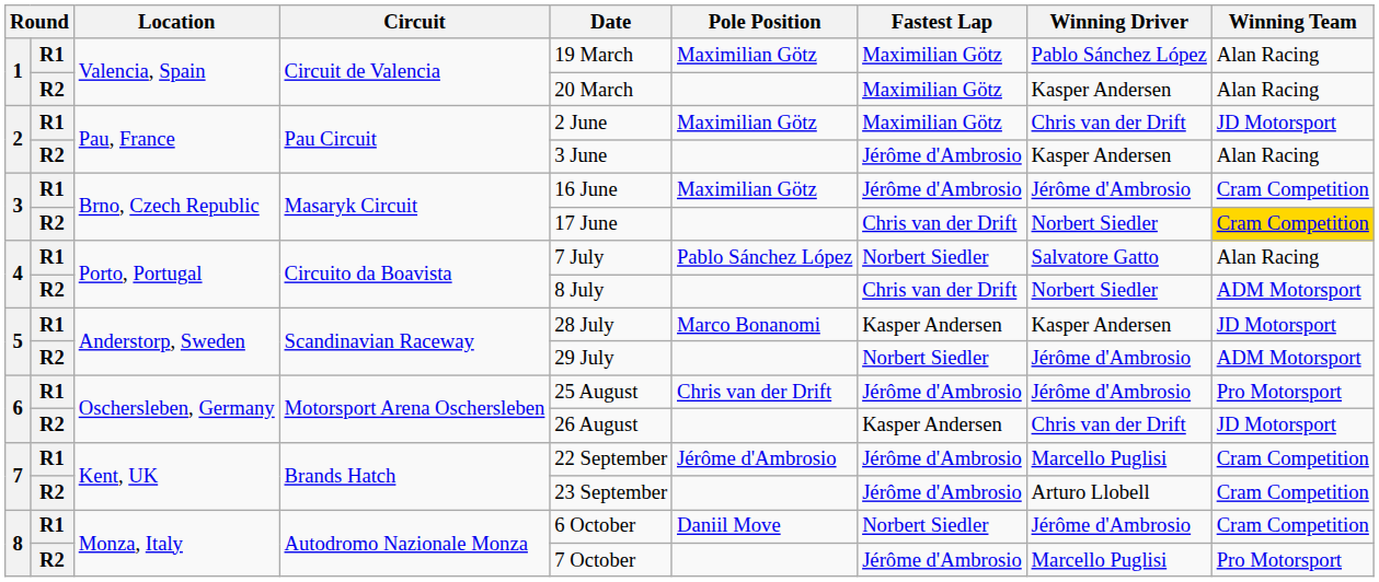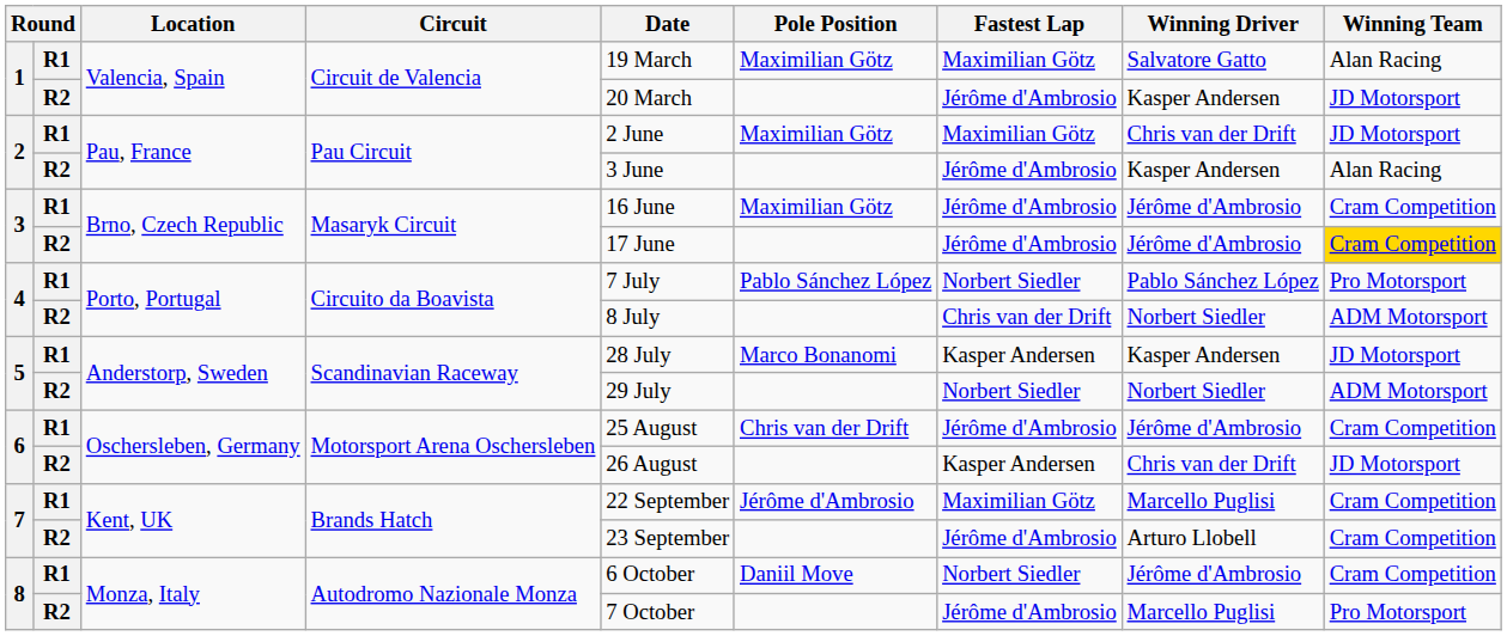 <table class="wikitable" style="font-size: 85%">
 <tr>
 <th colspan=2>Round</th>
 <th>Location</th>
 <th>Circuit</th>
 <th>Date</th>
 <th>Pole Position</th>
 <th>Fastest Lap</th>
 <th>Winning Driver</th>
 <th>Winning Team</th>
 </tr>
 <tr>
 <th rowspan=2>1</th>
 <th>R1</th>
 <td rowspan=2> <a href='#'>Valencia</a>, <a href='#'>Spain</a></td>
 <td rowspan=2><a href='#'>Circuit de Valencia</a></td>
 <td>19 March</td>
 <td> <a href='#'>Maximilian Götz</a></td>
 <td> <a href='#'>Maximilian Götz</a></td>
-<td nowrap> <a href='#'>Pablo Sánchez López</a></td>
+<td> <a href='#'>Salvatore Gatto</a></td>
 <td> Alan Racing</td>
 </tr>
 <tr>
 <th>R2</th>
 <td>20 March</td>
 <td></td>
-<td> <a href='#'>Maximilian Götz</a></td>
+<td> <a href='#'>Jérôme d'Ambrosio</a></td>
 <td> Kasper Andersen</td>
-<td> Alan Racing</td>
+<td> <a href='#'>JD Motorsport</a></td>
 </tr>
 <tr>
 <th rowspan=2>2</th>
 <th>R1</th>
 <td rowspan=2> <a href='#'>Pau</a>, <a href='#'>France</a></td>
 <td rowspan=2><a href='#'>Pau Circuit</a></td>
 <td>2 June</td>
 <td> <a href='#'>Maximilian Götz</a></td>
 <td> <a href='#'>Maximilian Götz</a></td>
 <td> <a href='#'>Chris van der Drift</a></td>
 <td> <a href='#'>JD Motorsport</a></td>
 </tr>
 <tr>
 <th>R2</th>
 <td>3 June</td>
 <td></td>
 <td> <a href='#'>Jérôme d'Ambrosio</a></td>
 <td> Kasper Andersen</td>
 <td> Alan Racing</td>
 </tr>
 <tr>
 <th rowspan=2>3</th>
 <th>R1</th>
 <td rowspan=2> <a href='#'>Brno</a>, <a href='#'>Czech Republic</a></td>
 <td rowspan=2><a href='#'>Masaryk Circuit</a></td>
 <td>16 June</td>
 <td> <a href='#'>Maximilian Götz</a></td>
 <td> <a href='#'>Jérôme d'Ambrosio</a></td>
 <td> <a href='#'>Jérôme d'Ambrosio</a></td>
 <td> <a href='#'>Cram Competition</a></td>
 </tr>
 <tr>
 <th>R2</th>
 <td>17 June</td>
 <td></td>
-<td> <a href='#'>Chris van der Drift</a></td>
-<td> <a href='#'>Norbert Siedler</a></td>
+<td> <a href='#'>Jérôme d'Ambrosio</a></td>
+<td> <a href='#'>Jérôme d'Ambrosio</a></td>
 <td nowrap style="background: gold;"> <a href='#'>Cram Competition</a></td>
 </tr>
 <tr>
 <th rowspan=2>4</th>
 <th>R1</th>
 <td rowspan=2> <a href='#'>Porto</a>, <a href='#'>Portugal</a></td>
 <td rowspan=2><a href='#'>Circuito da Boavista</a></td>
 <td>7 July</td>
 <td nowrap> <a href='#'>Pablo Sánchez López</a></td>
 <td> <a href='#'>Norbert Siedler</a></td>
-<td> <a href='#'>Salvatore Gatto</a></td>
-<td> Alan Racing</td>
+<td nowrap> <a href='#'>Pablo Sánchez López</a></td>
+<td> <a href='#'>Pro Motorsport</a></td>
 </tr>
 <tr>
 <th>R2</th>
 <td>8 July</td>
 <td></td>
 <td> <a href='#'>Chris van der Drift</a></td>
 <td> <a href='#'>Norbert Siedler</a></td>
 <td> <a href='#'>ADM Motorsport</a></td>
 </tr>
 <tr>
 <th rowspan=2>5</th>
 <th>R1</th>
 <td rowspan=2> <a href='#'>Anderstorp</a>, <a href='#'>Sweden</a></td>
 <td rowspan=2><a href='#'>Scandinavian Raceway</a></td>
 <td>28 July</td>
 <td> <a href='#'>Marco Bonanomi</a></td>
 <td> Kasper Andersen</td>
 <td> Kasper Andersen</td>
 <td> <a href='#'>JD Motorsport</a></td>
 </tr>
 <tr>
 <th>R2</th>
 <td>29 July</td>
 <td></td>
 <td> <a href='#'>Norbert Siedler</a></td>
-<td> <a href='#'>Jérôme d'Ambrosio</a></td>
+<td> <a href='#'>Norbert Siedler</a></td>
 <td> <a href='#'>ADM Motorsport</a></td>
 </tr>
 <tr>
 <th rowspan=2>6</th>
 <th>R1</th>
 <td rowspan=2 nowrap> <a href='#'>Oschersleben</a>, <a href='#'>Germany</a></td>
 <td rowspan=2 nowrap><a href='#'>Motorsport Arena Oschersleben</a></td>
 <td>25 August</td>
 <td> <a href='#'>Chris van der Drift</a></td>
 <td> <a href='#'>Jérôme d'Ambrosio</a></td>
 <td> <a href='#'>Jérôme d'Ambrosio</a></td>
-<td> <a href='#'>Pro Motorsport</a></td>
+<td> <a href='#'>Cram Competition</a></td>
 </tr>
 <tr>
 <th>R2</th>
 <td>26 August</td>
 <td></td>
 <td> Kasper Andersen</td>
 <td> <a href='#'>Chris van der Drift</a></td>
 <td> <a href='#'>JD Motorsport</a></td>
 </tr>
 <tr>
 <th rowspan=2>7</th>
 <th>R1</th>
 <td rowspan=2> <a href='#'>Kent</a>, <a href='#'>UK</a></td>
 <td rowspan=2><a href='#'>Brands Hatch</a></td>
 <td nowrap>22 September</td>
 <td> <a href='#'>Jérôme d'Ambrosio</a></td>
-<td> <a href='#'>Jérôme d'Ambrosio</a></td>
+<td> <a href='#'>Maximilian Götz</a></td>
 <td> <a href='#'>Marcello Puglisi</a></td>
 <td> <a href='#'>Cram Competition</a></td>
 </tr>
 <tr>
 <th>R2</th>
 <td nowrap>23 September</td>
 <td></td>
 <td> <a href='#'>Jérôme d'Ambrosio</a></td>
 <td> Arturo Llobell</td>
 <td> <a href='#'>Cram Competition</a></td>
 </tr>
 <tr>
 <th rowspan=2>8</th>
 <th>R1</th>
 <td rowspan=2> <a href='#'>Monza</a>, <a href='#'>Italy</a></td>
 <td rowspan=2><a href='#'>Autodromo Nazionale Monza</a></td>
 <td>6 October</td>
 <td> <a href='#'>Daniil Move</a></td>
 <td> <a href='#'>Norbert Siedler</a></td>
 <td> <a href='#'>Jérôme d'Ambrosio</a></td>
 <td> <a href='#'>Cram Competition</a></td>
 </tr>
 <tr>
 <th>R2</th>
 <td>7 October</td>
 <td></td>
 <td nowrap> <a href='#'>Jérôme d'Ambrosio</a></td>
 <td> <a href='#'>Marcello Puglisi</a></td>
 <td> <a href='#'>Pro Motorsport</a></td>
 </tr>
 </table>
